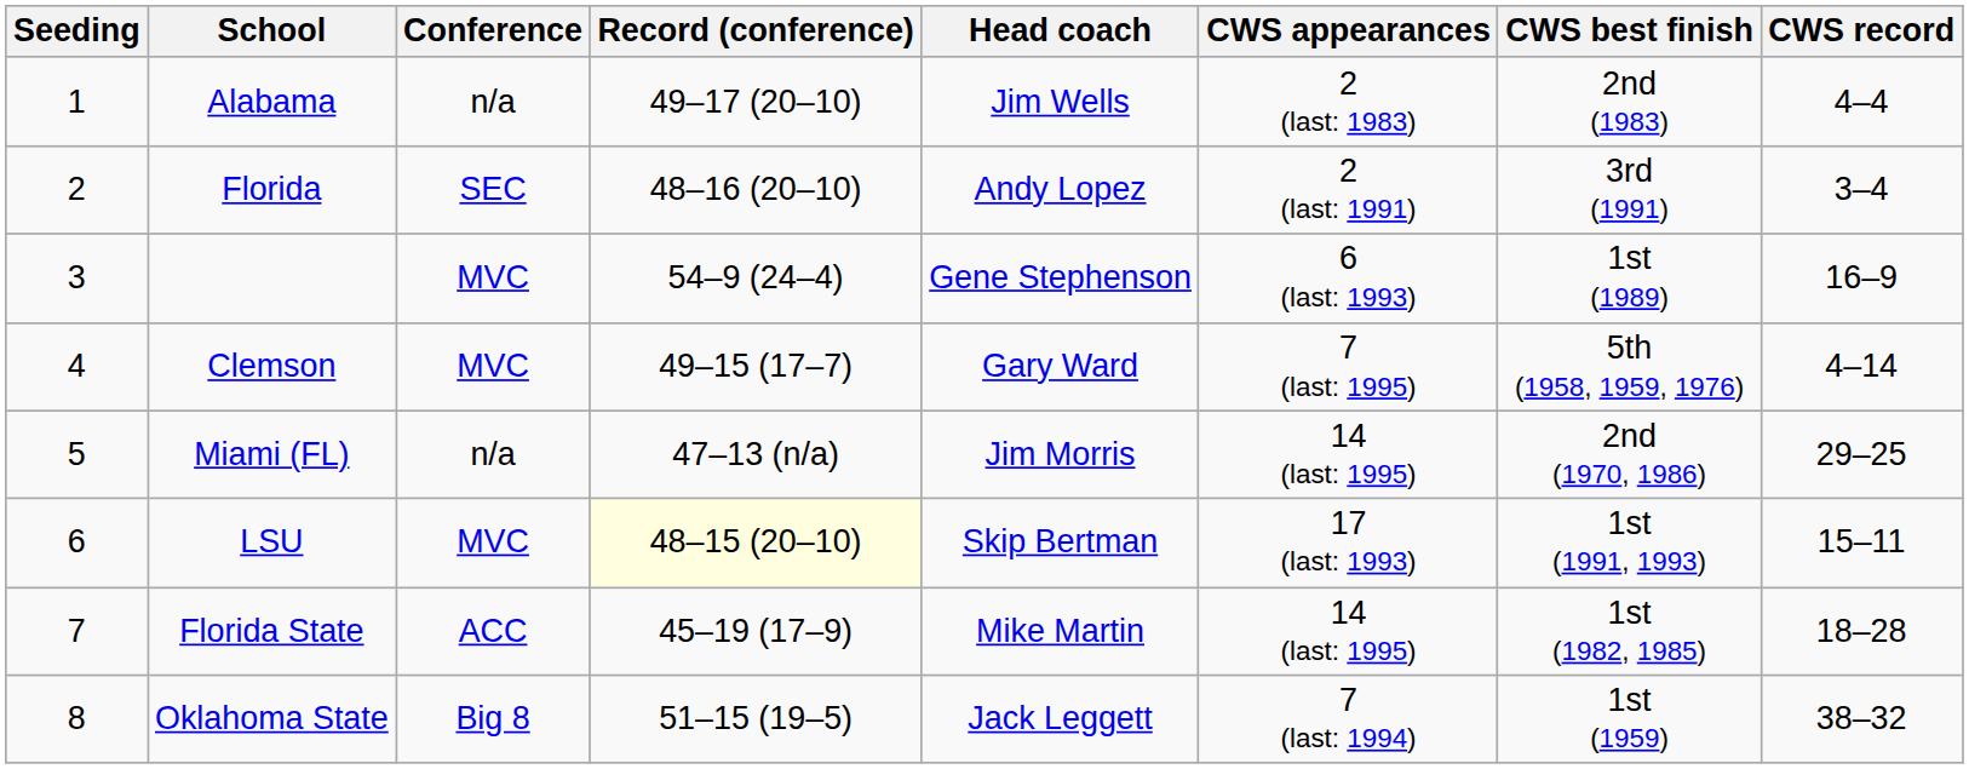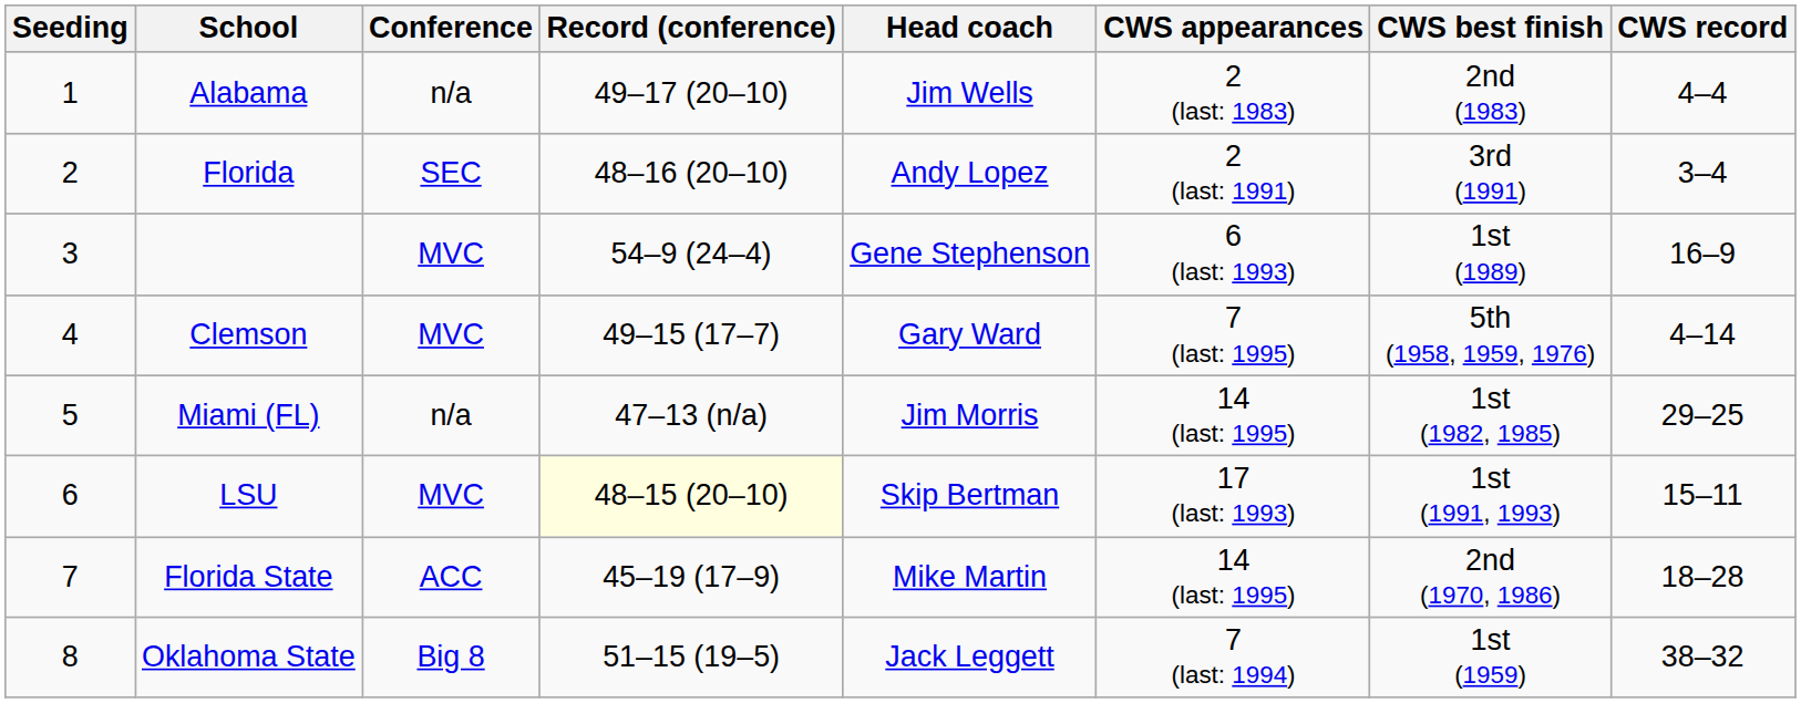 <table class="wikitable">
 <tr>
 <th>Seeding</th>
 <th>School</th>
 <th>Conference</th>
 <th>Record (conference)</th>
 <th>Head coach</th>
 <th>CWS appearances</th>
 <th>CWS best finish</th>
 <th>CWS record</th>
 </tr>
 <tr align=center>
 <td>1</td>
 <td><a href='#'>Alabama</a></td>
 <td>n/a</td>
 <td>49–17 (20–10)</td>
 <td><a href='#'>Jim Wells</a></td>
 <td>2<br><small>(last: <a href='#'>1983</a>)</small></td>
 <td>2nd<br><small>(<a href='#'>1983</a>)</small></td>
 <td>4–4</td>
 </tr>
 <tr align=center>
 <td>2</td>
 <td><a href='#'>Florida</a></td>
 <td><a href='#'>SEC</a></td>
 <td>48–16 (20–10)</td>
 <td><a href='#'>Andy Lopez</a></td>
 <td>2<br><small>(last: <a href='#'>1991</a>)</small></td>
 <td>3rd<br><small>(<a href='#'>1991</a>)</small></td>
 <td>3–4</td>
 </tr>
 <tr align=center>
 <td>3</td>
 <td></td>
 <td><a href='#'>MVC</a></td>
 <td>54–9 (24–4)</td>
 <td><a href='#'>Gene Stephenson</a></td>
 <td>6<br><small>(last: <a href='#'>1993</a>)</small></td>
 <td>1st<br><small>(<a href='#'>1989</a>)</small></td>
 <td>16–9</td>
 </tr>
 <tr align=center>
 <td>4</td>
 <td><a href='#'>Clemson</a></td>
 <td><a href='#'>MVC</a></td>
 <td>49–15 (17–7)</td>
 <td><a href='#'>Gary Ward</a></td>
 <td>7<br><small>(last: <a href='#'>1995</a>)</small></td>
 <td>5th<br><small>(<a href='#'>1958</a>, <a href='#'>1959</a>, <a href='#'>1976</a>)</small></td>
 <td>4–14</td>
 </tr>
 <tr align=center>
 <td>5</td>
 <td><a href='#'>Miami (FL)</a></td>
 <td>n/a</td>
 <td>47–13 (n/a)</td>
 <td><a href='#'>Jim Morris</a></td>
 <td>14<br><small>(last: <a href='#'>1995</a>)</small></td>
-<td>2nd<br><small>(<a href='#'>1970</a>, <a href='#'>1986</a>)</small></td>
+<td>1st<br><small>(<a href='#'>1982</a>, <a href='#'>1985</a>)</small></td>
 <td>29–25</td>
 </tr>
 <tr align=center>
 <td>6</td>
 <td><a href='#'>LSU</a></td>
 <td><a href='#'>MVC</a></td>
 <td style="background: lightyellow;">48–15 (20–10)</td>
 <td><a href='#'>Skip Bertman</a></td>
 <td>17<br><small>(last: <a href='#'>1993</a>)</small></td>
 <td>1st<br><small>(<a href='#'>1991</a>, <a href='#'>1993</a>)</small></td>
 <td>15–11</td>
 </tr>
 <tr align=center>
 <td>7</td>
 <td><a href='#'>Florida State</a></td>
 <td><a href='#'>ACC</a></td>
 <td>45–19 (17–9)</td>
 <td><a href='#'>Mike Martin</a></td>
 <td>14<br><small>(last: <a href='#'>1995</a>)</small></td>
-<td>1st<br><small>(<a href='#'>1982</a>, <a href='#'>1985</a>)</small></td>
+<td>2nd<br><small>(<a href='#'>1970</a>, <a href='#'>1986</a>)</small></td>
 <td>18–28</td>
 </tr>
 <tr align=center>
 <td>8</td>
 <td><a href='#'>Oklahoma State</a></td>
 <td><a href='#'>Big 8</a></td>
 <td>51–15 (19–5)</td>
 <td><a href='#'>Jack Leggett</a></td>
 <td>7<br><small>(last: <a href='#'>1994</a>)</small></td>
 <td>1st<br><small>(<a href='#'>1959</a>)</small></td>
 <td>38–32</td>
 </tr>
 </table>
